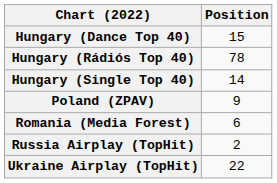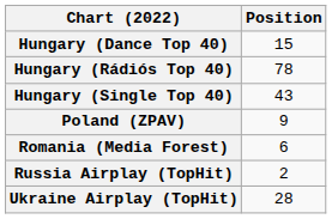 <table class="wikitable sortable plainrowheaders" style="text-align:center;">
 <tr>
 <th scope="col">Chart (2022)</th>
 <th scope="col">Position</th>
 </tr>
 <tr>
 <th scope="row">Hungary (Dance Top 40)</th>
 <td>15</td>
 </tr>
 <tr>
 <th scope="row">Hungary (Rádiós Top 40)</th>
 <td>78</td>
 </tr>
 <tr>
 <th scope="row">Hungary (Single Top 40)</th>
-<td>14</td>
+<td>43</td>
 </tr>
 <tr>
 <th scope="row">Poland (ZPAV)</th>
 <td>9</td>
 </tr>
 <tr>
 <th scope="row">Romania (Media Forest)</th>
 <td>6</td>
 </tr>
 <tr>
 <th scope="row">Russia Airplay (TopHit)</th>
 <td>2</td>
 </tr>
 <tr>
 <th scope="row">Ukraine Airplay (TopHit)</th>
-<td>22</td>
+<td>28</td>
 </tr>
 </table>
